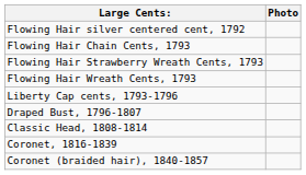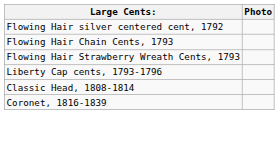 <table border="1" class=wikitable>
 <tr>
 <th>Large Cents:</th>
 <th>Photo</th>
 </tr>
 <tr>
 <td>Flowing Hair silver centered cent, 1792</td>
 <td></td>
 </tr>
 <tr>
 <td>Flowing Hair Chain Cents, 1793</td>
 <td></td>
 </tr>
 <tr>
 <td>Flowing Hair Strawberry Wreath Cents, 1793</td>
 <td></td>
 </tr>
 <tr>
-<td>Flowing Hair Wreath Cents, 1793</td>
-<td></td>
-</tr>
-<tr>
 <td>Liberty Cap cents, 1793-1796</td>
-<td></td>
-</tr>
-<tr>
-<td>Draped Bust, 1796-1807</td>
 <td></td>
 </tr>
 <tr>
 <td>Classic Head, 1808-1814</td>
 <td></td>
 </tr>
 <tr>
 <td>Coronet, 1816-1839</td>
 <td></td>
 </tr>
-<tr>
-<td>Coronet (braided hair), 1840-1857</td>
-<td></td>
-</tr>
 </table>
